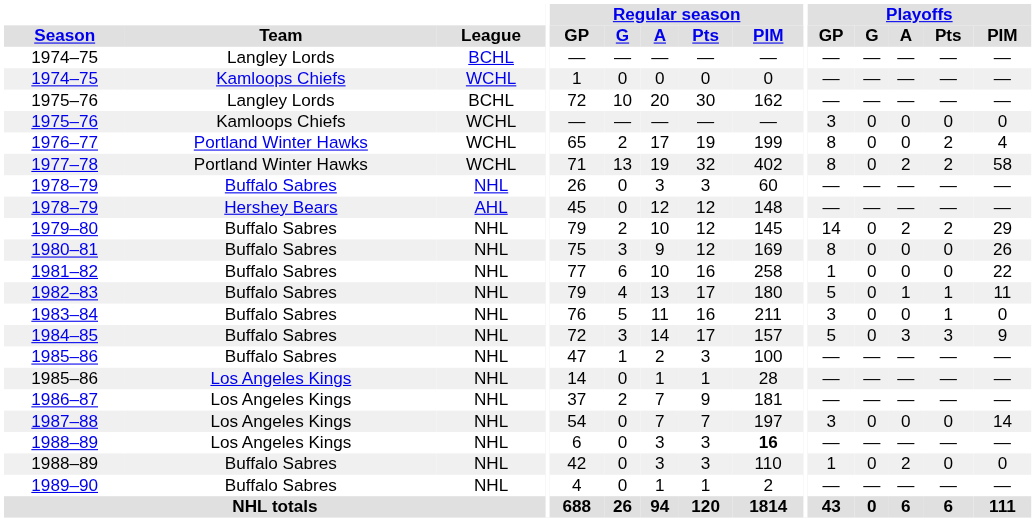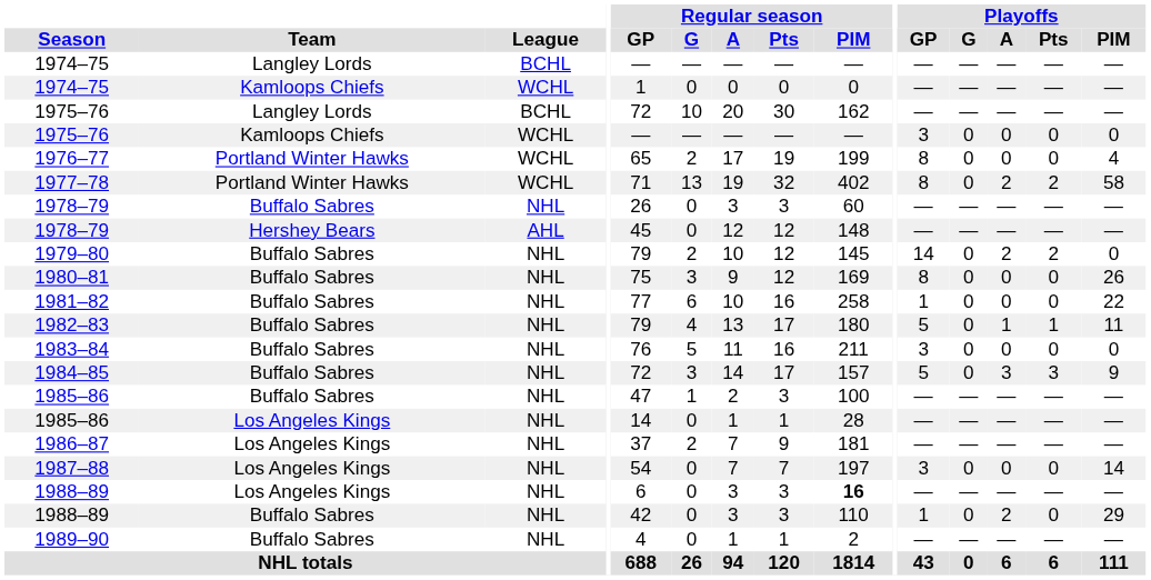 <table border="0" cellpadding="1" cellspacing="0" style="text-align:center; width:60em">
 <tr bgcolor="#e0e0e0">
 <th colspan="3" bgcolor="#ffffff"></th>
 <th rowspan="100" bgcolor="#ffffff"></th>
 <th colspan="5"><a href='#'>Regular season</a></th>
 <th rowspan="100" bgcolor="#ffffff"></th>
 <th colspan="5"><a href='#'>Playoffs</a></th>
 </tr>
 <tr bgcolor="#e0e0e0">
 <th><a href='#'>Season</a></th>
 <th>Team</th>
 <th>League</th>
 <th>GP</th>
 <th><a href='#'>G</a></th>
 <th><a href='#'>A</a></th>
 <th><a href='#'>Pts</a></th>
 <th><a href='#'>PIM</a></th>
 <th>GP</th>
 <th>G</th>
 <th>A</th>
 <th>Pts</th>
 <th>PIM</th>
 </tr>
 <tr>
 <td>1974–75</td>
 <td>Langley Lords</td>
 <td><a href='#'>BCHL</a></td>
 <td>—</td>
 <td>—</td>
 <td>—</td>
 <td>—</td>
 <td>—</td>
 <td>—</td>
 <td>—</td>
 <td>—</td>
 <td>—</td>
 <td>—</td>
 </tr>
 <tr bgcolor="#f0f0f0">
 <td><a href='#'>1974–75</a></td>
 <td><a href='#'>Kamloops Chiefs</a></td>
 <td><a href='#'>WCHL</a></td>
 <td>1</td>
 <td>0</td>
 <td>0</td>
 <td>0</td>
 <td>0</td>
 <td>—</td>
 <td>—</td>
 <td>—</td>
 <td>—</td>
 <td>—</td>
 </tr>
 <tr>
 <td>1975–76</td>
 <td>Langley Lords</td>
 <td>BCHL</td>
 <td>72</td>
 <td>10</td>
 <td>20</td>
 <td>30</td>
 <td>162</td>
 <td>—</td>
 <td>—</td>
 <td>—</td>
 <td>—</td>
 <td>—</td>
 </tr>
 <tr bgcolor="#f0f0f0">
 <td><a href='#'>1975–76</a></td>
 <td>Kamloops Chiefs</td>
 <td>WCHL</td>
 <td>—</td>
 <td>—</td>
 <td>—</td>
 <td>—</td>
 <td>—</td>
 <td>3</td>
 <td>0</td>
 <td>0</td>
 <td>0</td>
 <td>0</td>
 </tr>
 <tr>
 <td><a href='#'>1976–77</a></td>
 <td><a href='#'>Portland Winter Hawks</a></td>
 <td>WCHL</td>
 <td>65</td>
 <td>2</td>
 <td>17</td>
 <td>19</td>
 <td>199</td>
 <td>8</td>
 <td>0</td>
 <td>0</td>
-<td>2</td>
+<td>0</td>
 <td>4</td>
 </tr>
 <tr bgcolor="#f0f0f0">
 <td><a href='#'>1977–78</a></td>
 <td>Portland Winter Hawks</td>
 <td>WCHL</td>
 <td>71</td>
 <td>13</td>
 <td>19</td>
 <td>32</td>
 <td>402</td>
 <td>8</td>
 <td>0</td>
 <td>2</td>
 <td>2</td>
 <td>58</td>
 </tr>
 <tr>
 <td><a href='#'>1978–79</a></td>
 <td><a href='#'>Buffalo Sabres</a></td>
 <td><a href='#'>NHL</a></td>
 <td>26</td>
 <td>0</td>
 <td>3</td>
 <td>3</td>
 <td>60</td>
 <td>—</td>
 <td>—</td>
 <td>—</td>
 <td>—</td>
 <td>—</td>
 </tr>
 <tr bgcolor="#f0f0f0">
 <td><a href='#'>1978–79</a></td>
 <td><a href='#'>Hershey Bears</a></td>
 <td><a href='#'>AHL</a></td>
 <td>45</td>
 <td>0</td>
 <td>12</td>
 <td>12</td>
 <td>148</td>
 <td>—</td>
 <td>—</td>
 <td>—</td>
 <td>—</td>
 <td>—</td>
 </tr>
 <tr>
 <td><a href='#'>1979–80</a></td>
 <td>Buffalo Sabres</td>
 <td>NHL</td>
 <td>79</td>
 <td>2</td>
 <td>10</td>
 <td>12</td>
 <td>145</td>
 <td>14</td>
 <td>0</td>
 <td>2</td>
 <td>2</td>
-<td>29</td>
+<td>0</td>
 </tr>
 <tr bgcolor="#f0f0f0">
 <td><a href='#'>1980–81</a></td>
 <td>Buffalo Sabres</td>
 <td>NHL</td>
 <td>75</td>
 <td>3</td>
 <td>9</td>
 <td>12</td>
 <td>169</td>
 <td>8</td>
 <td>0</td>
 <td>0</td>
 <td>0</td>
 <td>26</td>
 </tr>
 <tr>
 <td><a href='#'>1981–82</a></td>
 <td>Buffalo Sabres</td>
 <td>NHL</td>
 <td>77</td>
 <td>6</td>
 <td>10</td>
 <td>16</td>
 <td>258</td>
 <td>1</td>
 <td>0</td>
 <td>0</td>
 <td>0</td>
 <td>22</td>
 </tr>
 <tr bgcolor="#f0f0f0">
 <td><a href='#'>1982–83</a></td>
 <td>Buffalo Sabres</td>
 <td>NHL</td>
 <td>79</td>
 <td>4</td>
 <td>13</td>
 <td>17</td>
 <td>180</td>
 <td>5</td>
 <td>0</td>
 <td>1</td>
 <td>1</td>
 <td>11</td>
 </tr>
 <tr>
 <td><a href='#'>1983–84</a></td>
 <td>Buffalo Sabres</td>
 <td>NHL</td>
 <td>76</td>
 <td>5</td>
 <td>11</td>
 <td>16</td>
 <td>211</td>
 <td>3</td>
 <td>0</td>
 <td>0</td>
-<td>1</td>
+<td>0</td>
 <td>0</td>
 </tr>
 <tr bgcolor="#f0f0f0">
 <td><a href='#'>1984–85</a></td>
 <td>Buffalo Sabres</td>
 <td>NHL</td>
 <td>72</td>
 <td>3</td>
 <td>14</td>
 <td>17</td>
 <td>157</td>
 <td>5</td>
 <td>0</td>
 <td>3</td>
 <td>3</td>
 <td>9</td>
 </tr>
 <tr>
 <td><a href='#'>1985–86</a></td>
 <td>Buffalo Sabres</td>
 <td>NHL</td>
 <td>47</td>
 <td>1</td>
 <td>2</td>
 <td>3</td>
 <td>100</td>
 <td>—</td>
 <td>—</td>
 <td>—</td>
 <td>—</td>
 <td>—</td>
 </tr>
 <tr bgcolor="#f0f0f0">
 <td>1985–86</td>
 <td><a href='#'>Los Angeles Kings</a></td>
 <td>NHL</td>
 <td>14</td>
 <td>0</td>
 <td>1</td>
 <td>1</td>
 <td>28</td>
 <td>—</td>
 <td>—</td>
 <td>—</td>
 <td>—</td>
 <td>—</td>
 </tr>
 <tr>
 <td><a href='#'>1986–87</a></td>
 <td>Los Angeles Kings</td>
 <td>NHL</td>
 <td>37</td>
 <td>2</td>
 <td>7</td>
 <td>9</td>
 <td>181</td>
 <td>—</td>
 <td>—</td>
 <td>—</td>
 <td>—</td>
 <td>—</td>
 </tr>
 <tr bgcolor="#f0f0f0">
 <td><a href='#'>1987–88</a></td>
 <td>Los Angeles Kings</td>
 <td>NHL</td>
 <td>54</td>
 <td>0</td>
 <td>7</td>
 <td>7</td>
 <td>197</td>
 <td>3</td>
 <td>0</td>
 <td>0</td>
 <td>0</td>
 <td>14</td>
 </tr>
 <tr>
 <td><a href='#'>1988–89</a></td>
 <td>Los Angeles Kings</td>
 <td>NHL</td>
 <td>6</td>
 <td>0</td>
 <td>3</td>
 <td>3</td>
 <td><strong>16</strong></td>
 <td>—</td>
 <td>—</td>
 <td>—</td>
 <td>—</td>
 <td>—</td>
 </tr>
 <tr bgcolor="#f0f0f0">
 <td>1988–89</td>
 <td>Buffalo Sabres</td>
 <td>NHL</td>
 <td>42</td>
 <td>0</td>
 <td>3</td>
 <td>3</td>
 <td>110</td>
 <td>1</td>
 <td>0</td>
 <td>2</td>
 <td>0</td>
-<td>0</td>
+<td>29</td>
 </tr>
 <tr>
 <td><a href='#'>1989–90</a></td>
 <td>Buffalo Sabres</td>
 <td>NHL</td>
 <td>4</td>
 <td>0</td>
 <td>1</td>
 <td>1</td>
 <td>2</td>
 <td>—</td>
 <td>—</td>
 <td>—</td>
 <td>—</td>
 <td>—</td>
 </tr>
 <tr bgcolor="#e0e0e0">
 <th colspan="3">NHL totals</th>
 <th>688</th>
 <th>26</th>
 <th>94</th>
 <th>120</th>
 <th>1814</th>
 <th>43</th>
 <th>0</th>
 <th>6</th>
 <th>6</th>
 <th>111</th>
 </tr>
 </table>
